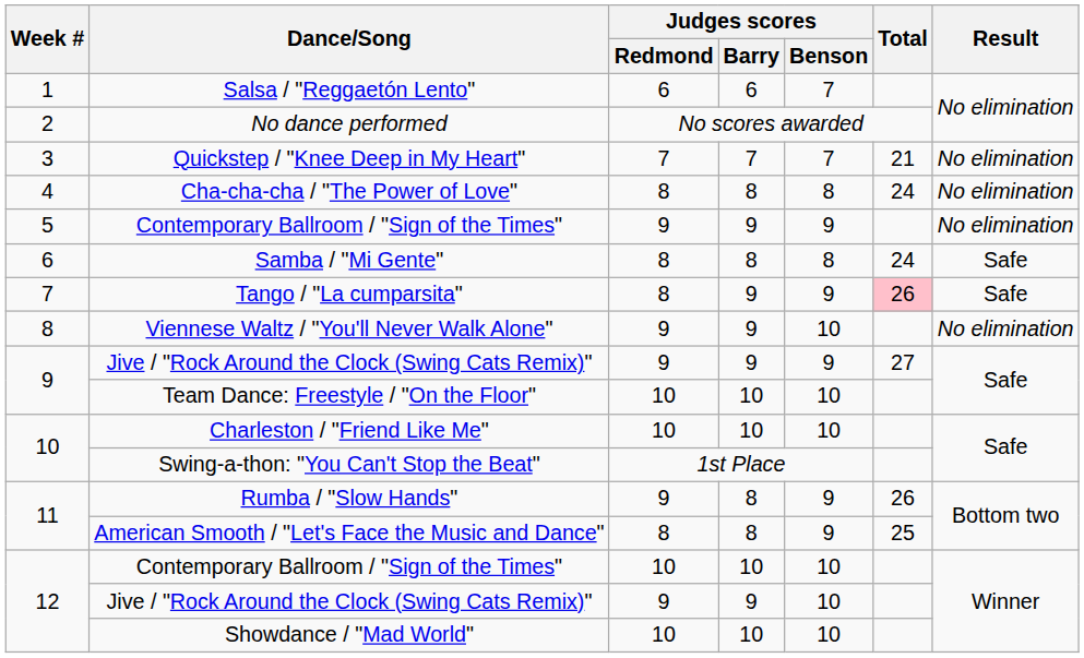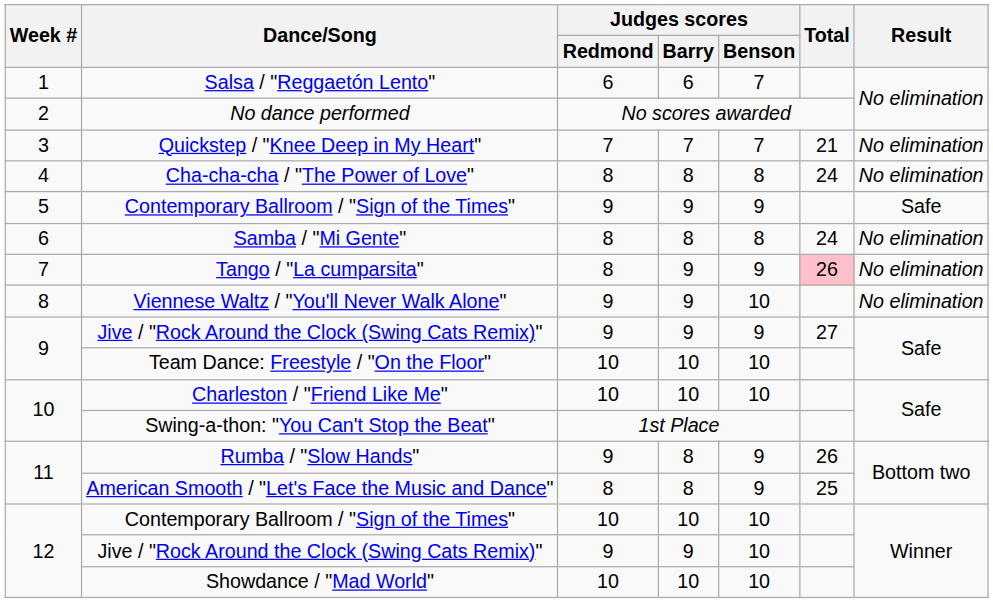 <table class="wikitable sortable"  style="margin:auto; text-align:center; white-space:nowrap; width:30%;">
 <tr>
 <th rowspan="2">Week #</th>
 <th rowspan="2">Dance/Song</th>
 <th colspan="3">Judges scores</th>
 <th rowspan="2">Total</th>
 <th rowspan="2">Result</th>
 </tr>
 <tr>
 <th>Redmond</th>
 <th>Barry</th>
 <th>Benson</th>
 </tr>
 <tr>
 <td>1</td>
 <td><a href='#'>Salsa</a> / "<a href='#'>Reggaetón Lento</a>"</td>
 <td>6</td>
 <td>6</td>
 <td>7</td>
 <td></td>
 <td rowspan="2"><em>No elimination</em></td>
 </tr>
 <tr>
 <td>2</td>
 <td><em>No dance performed</em></td>
 <td colspan="4" style="text-align:center;"><em>No scores awarded</em></td>
 </tr>
 <tr>
 <td>3</td>
 <td><a href='#'>Quickstep</a> / "<a href='#'>Knee Deep in My Heart</a>"</td>
 <td>7</td>
 <td>7</td>
 <td>7</td>
 <td>21</td>
 <td><em>No elimination</em></td>
 </tr>
 <tr>
 <td>4</td>
 <td><a href='#'>Cha-cha-cha</a> / "<a href='#'>The Power of Love</a>"</td>
 <td>8</td>
 <td>8</td>
 <td>8</td>
 <td>24</td>
 <td><em>No elimination</em></td>
 </tr>
 <tr>
 <td>5</td>
 <td><a href='#'>Contemporary Ballroom</a> / "<a href='#'>Sign of the Times</a>"</td>
 <td>9</td>
 <td>9</td>
 <td>9</td>
 <td></td>
-<td><em>No elimination</em></td>
+<td>Safe</td>
 </tr>
 <tr>
 <td>6</td>
 <td><a href='#'>Samba</a> / "<a href='#'>Mi Gente</a>"</td>
 <td>8</td>
 <td>8</td>
 <td>8</td>
 <td>24</td>
-<td>Safe</td>
+<td><em>No elimination</em></td>
 </tr>
 <tr>
 <td>7</td>
 <td><a href='#'>Tango</a> / "<a href='#'>La cumparsita</a>"</td>
 <td>8</td>
 <td>9</td>
 <td>9</td>
 <td style="background: pink;">26</td>
-<td>Safe</td>
+<td><em>No elimination</em></td>
 </tr>
 <tr>
 <td>8</td>
 <td><a href='#'>Viennese Waltz</a> / "<a href='#'>You'll Never Walk Alone</a>"</td>
 <td>9</td>
 <td>9</td>
 <td>10</td>
 <td></td>
 <td><em>No elimination</em></td>
 </tr>
 <tr>
 <td rowspan="2">9</td>
 <td><a href='#'>Jive</a> / "<a href='#'>Rock Around the Clock (Swing Cats Remix)</a>"</td>
 <td>9</td>
 <td>9</td>
 <td>9</td>
 <td>27</td>
 <td rowspan="2">Safe</td>
 </tr>
 <tr>
 <td>Team Dance: <a href='#'>Freestyle</a> / "<a href='#'>On the Floor</a>"</td>
 <td>10</td>
 <td>10</td>
 <td>10</td>
 <td></td>
 </tr>
 <tr>
 <td rowspan="2">10</td>
 <td><a href='#'>Charleston</a> / "<a href='#'>Friend Like Me</a>"</td>
 <td>10</td>
 <td>10</td>
 <td>10</td>
 <td></td>
 <td rowspan="2">Safe</td>
 </tr>
 <tr>
 <td>Swing-a-thon: "<a href='#'>You Can't Stop the Beat</a>"</td>
 <td colspan="3" style="text-align:center;"><em>1st Place</em></td>
 <td></td>
 </tr>
 <tr>
 <td rowspan="2">11</td>
 <td><a href='#'>Rumba</a> / "<a href='#'>Slow Hands</a>"</td>
 <td>9</td>
 <td>8</td>
 <td>9</td>
 <td>26</td>
 <td rowspan="2">Bottom two</td>
 </tr>
 <tr>
 <td><a href='#'>American Smooth</a> / "<a href='#'>Let's Face the Music and Dance</a>"</td>
 <td>8</td>
 <td>8</td>
 <td>9</td>
 <td>25</td>
 </tr>
 <tr>
 <td rowspan="4">12</td>
 <td>Contemporary Ballroom / "<a href='#'>Sign of the Times</a>"</td>
 <td>10</td>
 <td>10</td>
 <td>10</td>
 <td></td>
 <td rowspan="3">Winner</td>
 </tr>
 <tr>
 <td>Jive / "<a href='#'>Rock Around the Clock (Swing Cats Remix)</a>"</td>
 <td>9</td>
 <td>9</td>
 <td>10</td>
 <td></td>
 </tr>
 <tr>
 <td>Showdance / "<a href='#'>Mad World</a>"</td>
 <td>10</td>
 <td>10</td>
 <td>10</td>
 <td></td>
 </tr>
 </table>
